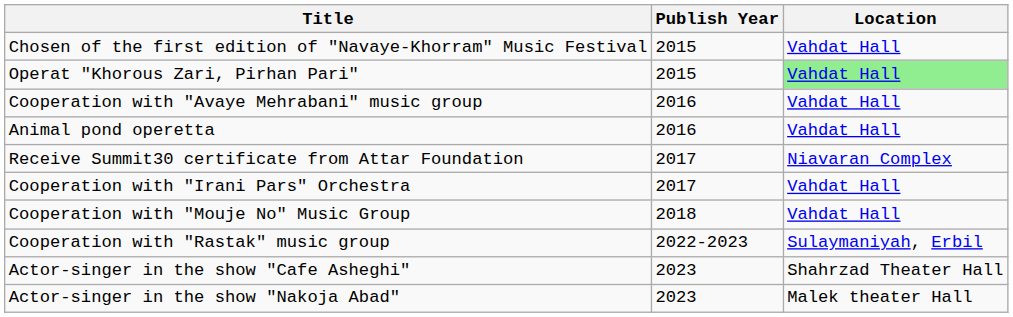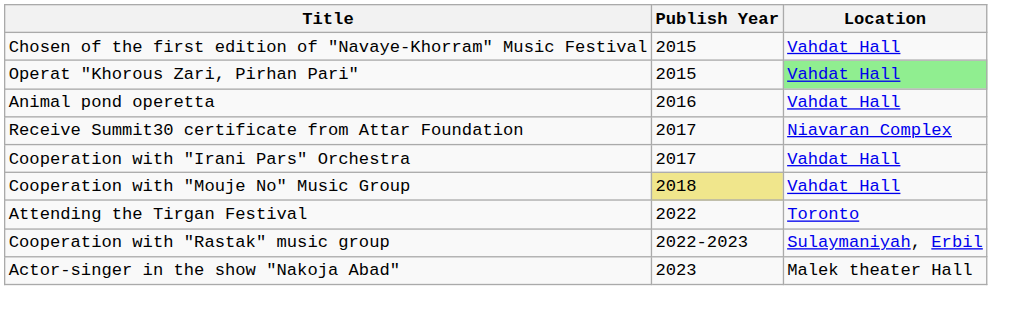 <table class="wikitable">
 <tr>
 <th>Title</th>
 <th>Publish Year</th>
 <th>Location</th>
 </tr>
 <tr>
 <td>Chosen of the first edition of "Navaye-Khorram" Music Festival</td>
 <td>2015</td>
 <td><a href='#'>Vahdat Hall</a></td>
 </tr>
 <tr>
 <td>Operat "Khorous Zari, Pirhan Pari"</td>
 <td>2015</td>
 <td style="background: lightgreen;"><a href='#'>Vahdat Hall</a></td>
-</tr>
-<tr>
-<td>Cooperation with "Avaye Mehrabani" music group</td>
-<td>2016</td>
-<td><a href='#'>Vahdat Hall</a></td>
 </tr>
 <tr>
 <td>Animal pond operetta</td>
 <td>2016</td>
 <td><a href='#'>Vahdat Hall</a></td>
 </tr>
 <tr>
 <td>Receive Summit30 certificate from Attar Foundation</td>
 <td>2017</td>
 <td><a href='#'>Niavaran Complex</a></td>
 </tr>
 <tr>
 <td>Cooperation with "Irani Pars" Orchestra</td>
 <td>2017</td>
 <td><a href='#'>Vahdat Hall</a></td>
 </tr>
 <tr>
 <td>Cooperation with "Mouje No" Music Group</td>
-<td>2018</td>
+<td style="background: khaki;">2018</td>
 <td><a href='#'>Vahdat Hall</a></td>
+</tr>
+<tr>
+<td>Attending the Tirgan Festival</td>
+<td>2022</td>
+<td><a href='#'>Toronto</a></td>
 </tr>
 <tr>
 <td>Cooperation with "Rastak" music group</td>
 <td>2022-2023</td>
 <td><a href='#'>Sulaymaniyah</a>, <a href='#'>Erbil</a></td>
 </tr>
 <tr>
-<td>Actor-singer in the show "Cafe Asheghi"</td>
-<td>2023</td>
-<td>Shahrzad Theater Hall</td>
-</tr>
-<tr>
 <td>Actor-singer in the show "Nakoja Abad"</td>
 <td>2023</td>
 <td>Malek theater Hall</td>
 </tr>
 </table>
